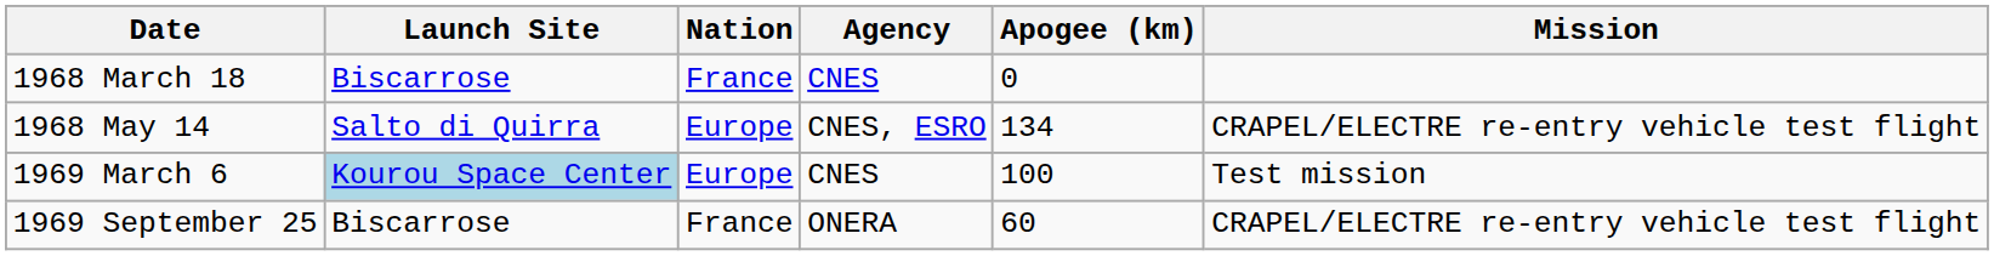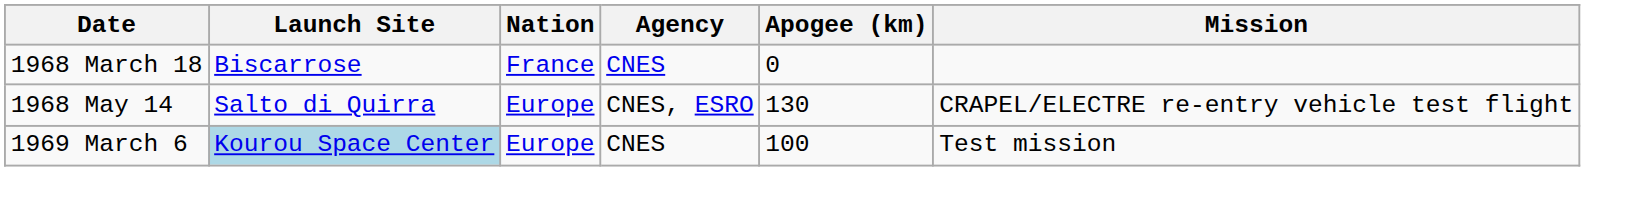 <table class="wikitable sortable">
 <tr>
 <th>Date</th>
 <th>Launch Site</th>
 <th>Nation</th>
 <th>Agency</th>
 <th>Apogee (km)</th>
 <th>Mission</th>
 </tr>
 <tr>
 <td>1968 March 18</td>
 <td><a href='#'>Biscarrose</a></td>
 <td><a href='#'>France</a></td>
 <td><a href='#'>CNES</a></td>
 <td>0</td>
 <td></td>
 </tr>
 <tr>
 <td>1968 May 14</td>
 <td><a href='#'>Salto di Quirra</a></td>
 <td><a href='#'>Europe</a></td>
 <td>CNES, <a href='#'>ESRO</a></td>
-<td>134</td>
+<td>130</td>
 <td>CRAPEL/ELECTRE re-entry vehicle test flight</td>
 </tr>
 <tr>
 <td>1969 March 6</td>
 <td style="background: lightblue;"><a href='#'>Kourou Space Center</a></td>
 <td><a href='#'>Europe</a></td>
 <td>CNES</td>
 <td>100</td>
 <td>Test mission</td>
 </tr>
-<tr>
-<td>1969 September 25</td>
-<td>Biscarrose</td>
-<td>France</td>
-<td>ONERA</td>
-<td>60</td>
-<td>CRAPEL/ELECTRE re-entry vehicle test flight</td>
-</tr>
 </table>
